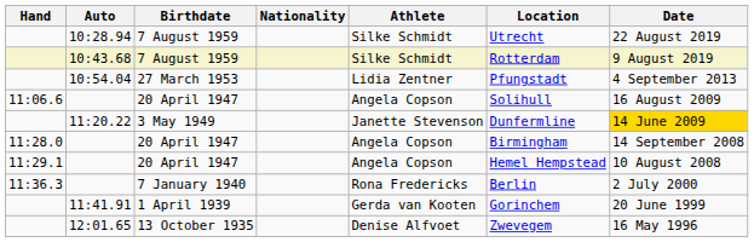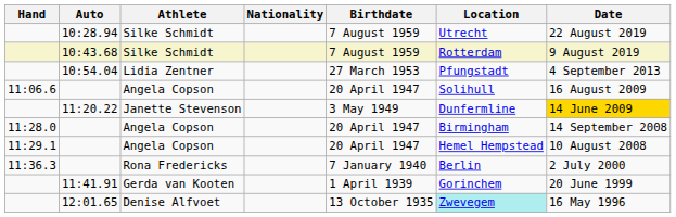 <table class="wikitable">
 <tr>
 <th>Hand</th>
 <th>Auto</th>
+<th>Athlete</th>
+<th>Nationality</th>
 <th>Birthdate</th>
-<th>Nationality</th>
-<th>Athlete</th>
 <th>Location</th>
 <th>Date</th>
 </tr>
 <tr>
 <td></td>
 <td>10:28.94</td>
+<td>Silke Schmidt</td>
+<td></td>
 <td>7 August 1959</td>
-<td></td>
-<td>Silke Schmidt</td>
 <td><a href='#'>Utrecht</a></td>
 <td>22 August 2019</td>
 </tr>
 <tr bgcolor=#f6F5CE>
 <td></td>
 <td>10:43.68</td>
+<td>Silke Schmidt</td>
+<td></td>
 <td>7 August 1959</td>
-<td></td>
-<td>Silke Schmidt</td>
 <td><a href='#'>Rotterdam</a></td>
 <td>9 August 2019</td>
 </tr>
 <tr>
 <td></td>
 <td>10:54.04</td>
+<td>Lidia Zentner</td>
+<td></td>
 <td>27 March 1953</td>
-<td></td>
-<td>Lidia Zentner</td>
 <td><a href='#'>Pfungstadt</a></td>
 <td>4 September 2013</td>
 </tr>
 <tr>
 <td>11:06.6</td>
 <td></td>
+<td>Angela Copson</td>
+<td></td>
 <td>20 April 1947</td>
-<td></td>
-<td>Angela Copson</td>
 <td><a href='#'>Solihull</a></td>
 <td>16 August 2009</td>
 </tr>
 <tr>
 <td></td>
 <td>11:20.22</td>
+<td>Janette Stevenson</td>
+<td></td>
 <td>3 May 1949</td>
-<td></td>
-<td>Janette Stevenson</td>
 <td><a href='#'>Dunfermline</a></td>
 <td style="background: gold;">14 June 2009</td>
 </tr>
 <tr>
 <td>11:28.0</td>
 <td></td>
+<td>Angela Copson</td>
+<td></td>
 <td>20 April 1947</td>
-<td></td>
-<td>Angela Copson</td>
 <td><a href='#'>Birmingham</a></td>
 <td>14 September 2008</td>
 </tr>
 <tr>
 <td>11:29.1</td>
 <td></td>
+<td>Angela Copson</td>
+<td></td>
 <td>20 April 1947</td>
-<td></td>
-<td>Angela Copson</td>
 <td><a href='#'>Hemel Hempstead</a></td>
 <td>10 August 2008</td>
 </tr>
 <tr>
 <td>11:36.3</td>
 <td></td>
+<td>Rona Fredericks</td>
+<td></td>
 <td>7 January 1940</td>
-<td></td>
-<td>Rona Fredericks</td>
 <td><a href='#'>Berlin</a></td>
 <td>2 July 2000</td>
 </tr>
 <tr>
 <td></td>
 <td>11:41.91</td>
+<td>Gerda van Kooten</td>
+<td></td>
 <td>1 April 1939</td>
-<td></td>
-<td>Gerda van Kooten</td>
 <td><a href='#'>Gorinchem</a></td>
 <td>20 June 1999</td>
 </tr>
 <tr>
 <td></td>
 <td>12:01.65</td>
+<td>Denise Alfvoet</td>
+<td></td>
 <td>13 October 1935</td>
-<td></td>
-<td>Denise Alfvoet</td>
-<td><a href='#'>Zwevegem</a></td>
+<td style="background: paleturquoise;"><a href='#'>Zwevegem</a></td>
 <td>16 May 1996</td>
 </tr>
 </table>
